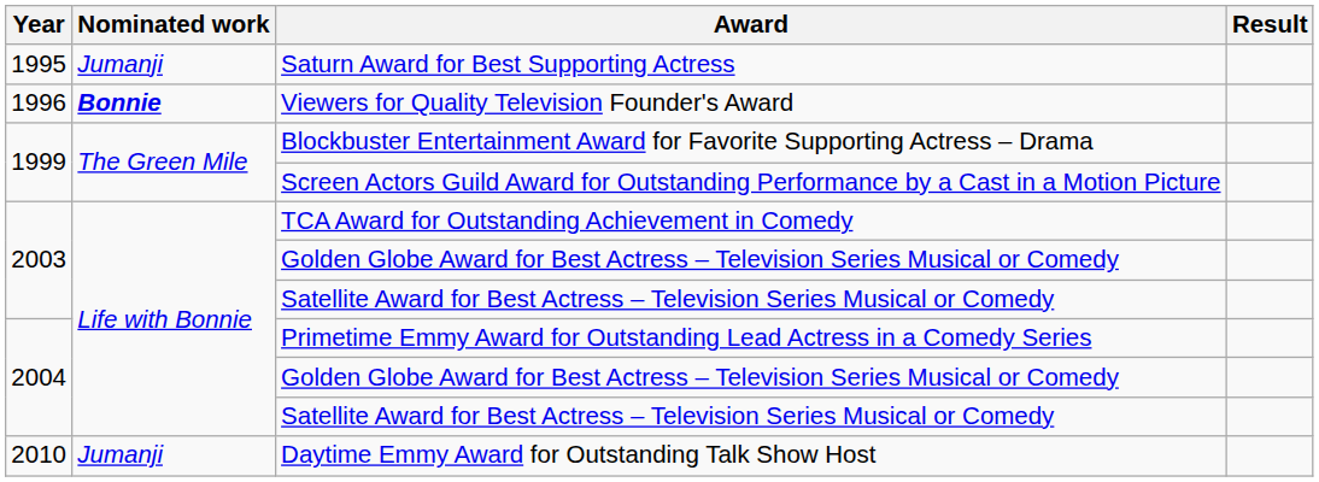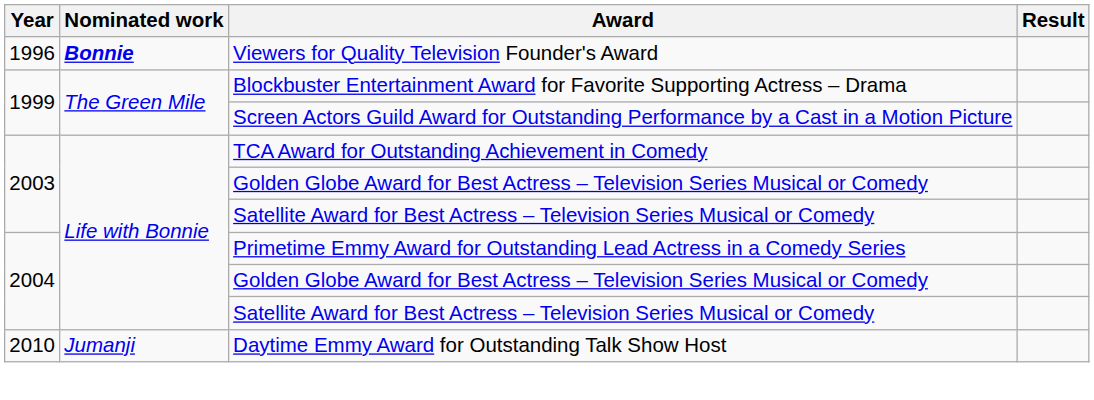 <table class="wikitable sortable plainrowheaders">
 <tr>
 <th scope="col">Year</th>
 <th scope="col">Nominated work</th>
 <th scope="col">Award</th>
 <th scope="col">Result</th>
-</tr>
-<tr>
-<td>1995</td>
-<td><em><a href='#'>Jumanji</a></em></td>
-<td><a href='#'>Saturn Award for Best Supporting Actress</a></td>
-<td></td>
 </tr>
 <tr>
 <td>1996</td>
 <td><strong><em><a href='#'>Bonnie</a></em></strong></td>
 <td><a href='#'>Viewers for Quality Television</a> Founder's Award</td>
 <td></td>
 </tr>
 <tr>
 <td rowspan="2">1999</td>
 <td rowspan="2"><em><a href='#'>The Green Mile</a></em></td>
 <td><a href='#'>Blockbuster Entertainment Award</a> for Favorite Supporting Actress – Drama</td>
 <td></td>
 </tr>
 <tr>
 <td><a href='#'>Screen Actors Guild Award for Outstanding Performance by a Cast in a Motion Picture</a></td>
 <td></td>
 </tr>
 <tr>
 <td rowspan="3">2003</td>
 <td rowspan="6"><em><a href='#'>Life with Bonnie</a></em></td>
 <td><a href='#'>TCA Award for Outstanding Achievement in Comedy</a></td>
 <td></td>
 </tr>
 <tr>
 <td><a href='#'>Golden Globe Award for Best Actress – Television Series Musical or Comedy</a></td>
 <td></td>
 </tr>
 <tr>
 <td><a href='#'>Satellite Award for Best Actress – Television Series Musical or Comedy</a></td>
 <td></td>
 </tr>
 <tr>
 <td rowspan="3">2004</td>
 <td><a href='#'>Primetime Emmy Award for Outstanding Lead Actress in a Comedy Series</a></td>
 <td></td>
 </tr>
 <tr>
 <td><a href='#'>Golden Globe Award for Best Actress – Television Series Musical or Comedy</a></td>
 <td></td>
 </tr>
 <tr>
 <td><a href='#'>Satellite Award for Best Actress – Television Series Musical or Comedy</a></td>
 <td></td>
 </tr>
 <tr>
 <td>2010</td>
 <td><em><a href='#'>Jumanji</a></em></td>
 <td><a href='#'>Daytime Emmy Award</a> for Outstanding Talk Show Host</td>
 <td></td>
 </tr>
 </table>
